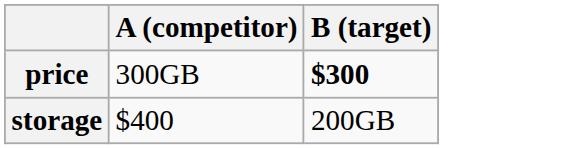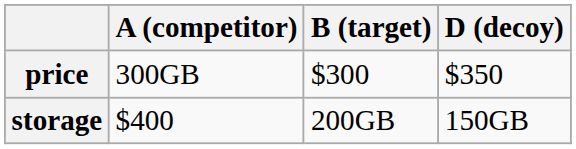 <table class="wikitable">
 <tr>
 <th></th>
 <th>A (competitor)</th>
 <th>B (target)</th>
+<th>D (decoy)</th>
 </tr>
 <tr>
 <th>price</th>
 <td>300GB</td>
-<td><strong>$300</strong></td>
+<td>$300</td>
+<td>$350</td>
 </tr>
 <tr>
 <th>storage</th>
 <td>$400</td>
 <td>200GB</td>
+<td>150GB</td>
 </tr>
 </table>
